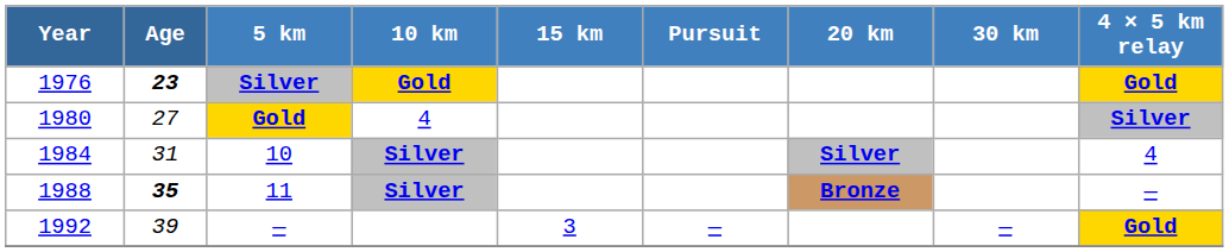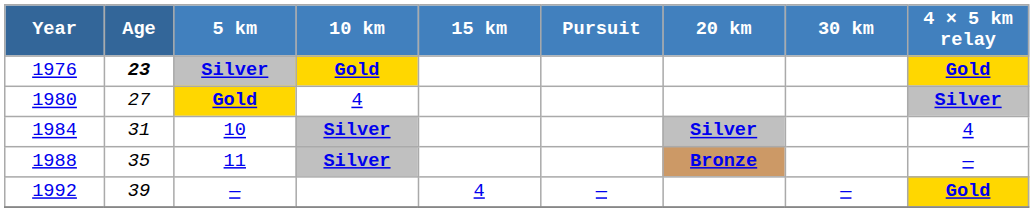 <table class="wikitable" style="font-size:95%; text-align:center; border:grey solid 1px; border-collapse:collapse; background:#ffffff;">
 <tr>
 <th style="background-color:#369; color:white; width:60px;"> Year </th>
 <th style="background-color:#369; color:white; width:40px;"> Age </th>
 <th style="background-color:#4180be; color:white; width:75px;"> 5 km </th>
 <th style="background-color:#4180be; color:white; width:75px;"> 10 km </th>
 <th style="background-color:#4180be; color:white; width:75px;"> 15 km </th>
 <th style="background-color:#4180be; color:white; width:75px;"> Pursuit </th>
 <th style="background-color:#4180be; color:white; width:75px;"> 20 km </th>
 <th style="background-color:#4180be; color:white; width:75px;"> 30 km </th>
 <th style="background-color:#4180be; color:white; width:75px;"> 4 × 5 km <br> relay </th>
 </tr>
 <tr>
 <td><a href='#'>1976</a></td>
 <td><strong><em>23</em></strong></td>
 <td style="background:silver;"><a href='#'><strong>Silver</strong></a></td>
 <td style="background:gold;"><a href='#'><strong>Gold</strong></a></td>
 <td></td>
 <td></td>
 <td></td>
 <td></td>
 <td style="background:gold;"><a href='#'><strong>Gold</strong></a></td>
 </tr>
 <tr>
 <td><a href='#'>1980</a></td>
 <td><em>27</em></td>
 <td style="background:gold;"><a href='#'><strong>Gold</strong></a></td>
 <td><a href='#'>4</a></td>
 <td></td>
 <td></td>
 <td></td>
 <td></td>
 <td style="background:silver;"><a href='#'><strong>Silver</strong></a></td>
 </tr>
 <tr>
 <td><a href='#'>1984</a></td>
 <td><em>31</em></td>
 <td><a href='#'>10</a></td>
 <td style="background:silver;"><a href='#'><strong>Silver</strong></a></td>
 <td></td>
 <td></td>
 <td style="background:silver;"><a href='#'><strong>Silver</strong></a></td>
 <td></td>
 <td><a href='#'>4</a></td>
 </tr>
 <tr>
 <td><a href='#'>1988</a></td>
-<td><strong><em>35</em></strong></td>
+<td><em>35</em></td>
 <td><a href='#'>11</a></td>
 <td style="background:silver;"><a href='#'><strong>Silver</strong></a></td>
 <td></td>
 <td></td>
 <td bgcolor="cc9966"><a href='#'><strong>Bronze</strong></a></td>
 <td></td>
 <td><a href='#'>—</a></td>
 </tr>
 <tr>
 <td><a href='#'>1992</a></td>
 <td><em>39</em></td>
 <td><a href='#'>—</a></td>
 <td></td>
-<td><a href='#'>3</a></td>
+<td><a href='#'>4</a></td>
 <td><a href='#'>—</a></td>
 <td></td>
 <td><a href='#'>—</a></td>
 <td style="background:gold;"><a href='#'><strong>Gold</strong></a></td>
 </tr>
 <tr>
 </tr>
 </table>
